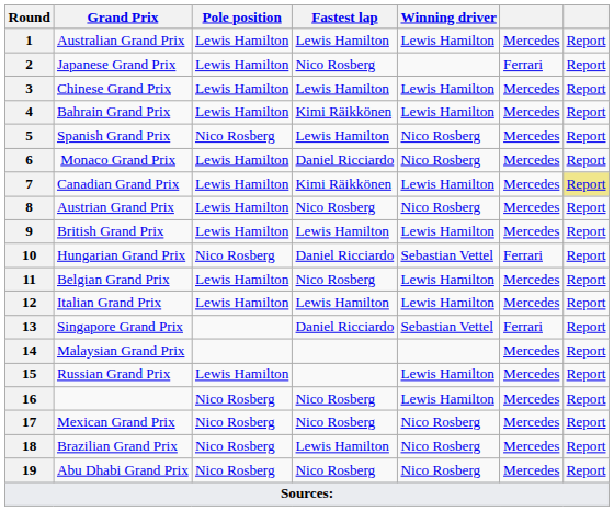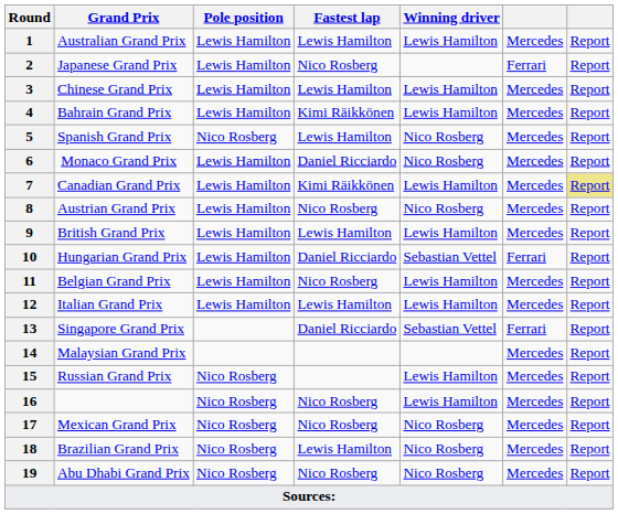 <table class="wikitable sortable" style="font-size:85%;">
 <tr>
 <th scope="column">Round</th>
 <th scope="column"><a href='#'>Grand Prix</a></th>
 <th scope="column"><a href='#'>Pole position</a></th>
 <th scope="column"><a href='#'>Fastest lap</a></th>
 <th scope="column"><a href='#'>Winning driver</a></th>
 <th scope="column"></th>
 <th scope="column" class=unsortable></th>
 </tr>
 <tr>
 <th scope="row">1</th>
 <td> <a href='#'>Australian Grand Prix</a></td>
 <td> <a href='#'>Lewis Hamilton</a></td>
 <td> <a href='#'>Lewis Hamilton</a></td>
 <td> <a href='#'>Lewis Hamilton</a></td>
 <td> <a href='#'>Mercedes</a></td>
 <td><a href='#'>Report</a></td>
 </tr>
 <tr>
 <th scope="row">2</th>
 <td> <a href='#'>Japanese Grand Prix</a></td>
 <td> <a href='#'>Lewis Hamilton</a></td>
 <td> <a href='#'>Nico Rosberg</a></td>
 <td></td>
 <td> <a href='#'>Ferrari</a></td>
 <td><a href='#'>Report</a></td>
 </tr>
 <tr>
 <th scope="row">3</th>
 <td> <a href='#'>Chinese Grand Prix</a></td>
 <td> <a href='#'>Lewis Hamilton</a></td>
 <td> <a href='#'>Lewis Hamilton</a></td>
 <td> <a href='#'>Lewis Hamilton</a></td>
 <td> <a href='#'>Mercedes</a></td>
 <td><a href='#'>Report</a></td>
 </tr>
 <tr>
 <th scope="row">4</th>
 <td> <a href='#'>Bahrain Grand Prix</a></td>
 <td> <a href='#'>Lewis Hamilton</a></td>
 <td> <a href='#'>Kimi Räikkönen</a></td>
 <td> <a href='#'>Lewis Hamilton</a></td>
 <td> <a href='#'>Mercedes</a></td>
 <td><a href='#'>Report</a></td>
 </tr>
 <tr>
 <th scope="row">5</th>
 <td> <a href='#'>Spanish Grand Prix</a></td>
 <td> <a href='#'>Nico Rosberg</a></td>
 <td> <a href='#'>Lewis Hamilton</a></td>
 <td> <a href='#'>Nico Rosberg</a></td>
 <td> <a href='#'>Mercedes</a></td>
 <td><a href='#'>Report</a></td>
 </tr>
 <tr>
 <th scope="row">6</th>
 <td>  <a href='#'>Monaco Grand Prix</a></td>
 <td> <a href='#'>Lewis Hamilton</a></td>
 <td> <a href='#'>Daniel Ricciardo</a></td>
 <td> <a href='#'>Nico Rosberg</a></td>
 <td> <a href='#'>Mercedes</a></td>
 <td><a href='#'>Report</a></td>
 </tr>
 <tr>
 <th scope="row">7</th>
 <td> <a href='#'>Canadian Grand Prix</a></td>
 <td> <a href='#'>Lewis Hamilton</a></td>
 <td> <a href='#'>Kimi Räikkönen</a></td>
 <td> <a href='#'>Lewis Hamilton</a></td>
 <td> <a href='#'>Mercedes</a></td>
 <td style="background: khaki;"><a href='#'>Report</a></td>
 </tr>
 <tr>
 <th scope="row">8</th>
 <td> <a href='#'>Austrian Grand Prix</a></td>
 <td> <a href='#'>Lewis Hamilton</a></td>
 <td> <a href='#'>Nico Rosberg</a></td>
 <td> <a href='#'>Nico Rosberg</a></td>
 <td> <a href='#'>Mercedes</a></td>
 <td><a href='#'>Report</a></td>
 </tr>
 <tr>
 <th scope="row">9</th>
 <td> <a href='#'>British Grand Prix</a></td>
 <td> <a href='#'>Lewis Hamilton</a></td>
 <td> <a href='#'>Lewis Hamilton</a></td>
 <td> <a href='#'>Lewis Hamilton</a></td>
 <td> <a href='#'>Mercedes</a></td>
 <td><a href='#'>Report</a></td>
 </tr>
 <tr>
 <th scope="row">10</th>
 <td> <a href='#'>Hungarian Grand Prix</a></td>
-<td> <a href='#'>Nico Rosberg</a></td>
+<td> <a href='#'>Lewis Hamilton</a></td>
 <td> <a href='#'>Daniel Ricciardo</a></td>
 <td> <a href='#'>Sebastian Vettel</a></td>
 <td> <a href='#'>Ferrari</a></td>
 <td><a href='#'>Report</a></td>
 </tr>
 <tr>
 <th scope="row">11</th>
 <td> <a href='#'>Belgian Grand Prix</a></td>
 <td> <a href='#'>Lewis Hamilton</a></td>
 <td> <a href='#'>Nico Rosberg</a></td>
 <td> <a href='#'>Lewis Hamilton</a></td>
 <td> <a href='#'>Mercedes</a></td>
 <td><a href='#'>Report</a></td>
 </tr>
 <tr>
 <th scope="row">12</th>
 <td> <a href='#'>Italian Grand Prix</a></td>
 <td> <a href='#'>Lewis Hamilton</a></td>
 <td> <a href='#'>Lewis Hamilton</a></td>
 <td> <a href='#'>Lewis Hamilton</a></td>
 <td> <a href='#'>Mercedes</a></td>
 <td><a href='#'>Report</a></td>
 </tr>
 <tr>
 <th scope="row">13</th>
 <td> <a href='#'>Singapore Grand Prix</a></td>
 <td></td>
 <td> <a href='#'>Daniel Ricciardo</a></td>
 <td> <a href='#'>Sebastian Vettel</a></td>
 <td> <a href='#'>Ferrari</a></td>
 <td><a href='#'>Report</a></td>
 </tr>
 <tr>
 <th scope="row">14</th>
 <td> <a href='#'>Malaysian Grand Prix</a></td>
 <td></td>
 <td></td>
 <td></td>
 <td> <a href='#'>Mercedes</a></td>
 <td><a href='#'>Report</a></td>
 </tr>
 <tr>
 <th scope="row">15</th>
 <td> <a href='#'>Russian Grand Prix</a></td>
-<td> <a href='#'>Lewis Hamilton</a></td>
+<td> <a href='#'>Nico Rosberg</a></td>
 <td></td>
 <td> <a href='#'>Lewis Hamilton</a></td>
 <td> <a href='#'>Mercedes</a></td>
 <td><a href='#'>Report</a></td>
 </tr>
 <tr>
 <th scope="row">16</th>
 <td></td>
 <td> <a href='#'>Nico Rosberg</a></td>
 <td> <a href='#'>Nico Rosberg</a></td>
 <td> <a href='#'>Lewis Hamilton</a></td>
 <td> <a href='#'>Mercedes</a></td>
 <td><a href='#'>Report</a></td>
 </tr>
 <tr>
 <th scope="row">17</th>
 <td> <a href='#'>Mexican Grand Prix</a></td>
 <td> <a href='#'>Nico Rosberg</a></td>
 <td> <a href='#'>Nico Rosberg</a></td>
 <td> <a href='#'>Nico Rosberg</a></td>
 <td> <a href='#'>Mercedes</a></td>
 <td><a href='#'>Report</a></td>
 </tr>
 <tr>
 <th scope="row">18</th>
 <td> <a href='#'>Brazilian Grand Prix</a></td>
 <td> <a href='#'>Nico Rosberg</a></td>
 <td> <a href='#'>Lewis Hamilton</a></td>
 <td> <a href='#'>Nico Rosberg</a></td>
 <td> <a href='#'>Mercedes</a></td>
 <td><a href='#'>Report</a></td>
 </tr>
 <tr>
 <th scope="row">19</th>
 <td> <a href='#'>Abu Dhabi Grand Prix</a></td>
 <td> <a href='#'>Nico Rosberg</a></td>
 <td> <a href='#'>Nico Rosberg</a></td>
 <td> <a href='#'>Nico Rosberg</a></td>
 <td> <a href='#'>Mercedes</a></td>
 <td><a href='#'>Report</a></td>
 </tr>
 <tr class=sortbottom>
 <td colspan="7" style="background-color:#EAECF0;text-align:center"><strong>Sources:</strong></td>
 </tr>
 </table>
